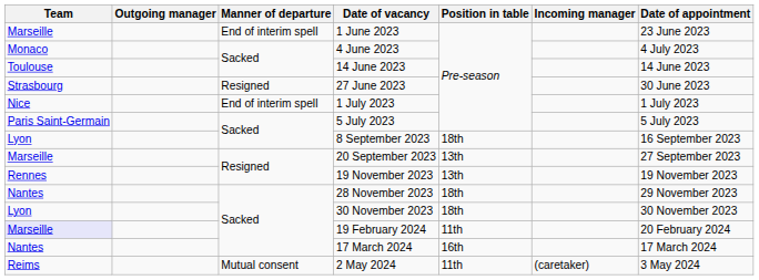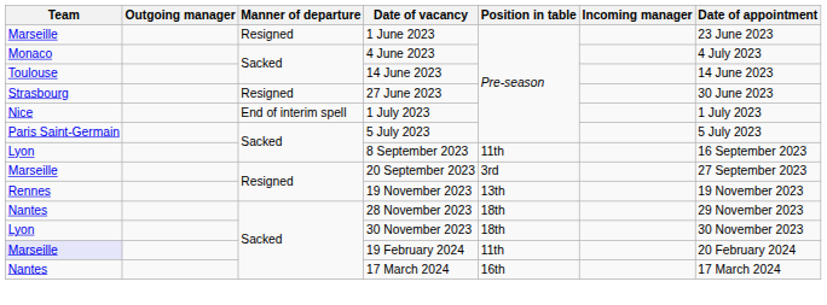 <table class="wikitable sortable">
 <tr>
 <th>Team</th>
 <th>Outgoing manager</th>
 <th>Manner of departure</th>
 <th>Date of vacancy</th>
 <th>Position in table</th>
 <th>Incoming manager</th>
 <th>Date of appointment</th>
 </tr>
 <tr>
 <td><a href='#'>Marseille</a></td>
 <td> </td>
-<td>End of interim spell</td>
+<td rowspan=1>Resigned</td>
 <td>1 June 2023</td>
 <td rowspan="6"><em>Pre-season</em></td>
 <td> </td>
 <td>23 June 2023</td>
 </tr>
 <tr>
 <td><a href='#'>Monaco</a></td>
 <td> </td>
 <td rowspan=2>Sacked</td>
 <td>4 June 2023</td>
 <td> </td>
 <td>4 July 2023</td>
 </tr>
 <tr>
 <td><a href='#'>Toulouse</a></td>
 <td> </td>
 <td>14 June 2023</td>
 <td> </td>
 <td>14 June 2023</td>
 </tr>
 <tr>
 <td><a href='#'>Strasbourg</a></td>
 <td> </td>
 <td>Resigned</td>
 <td>27 June 2023</td>
 <td> </td>
 <td>30 June 2023</td>
 </tr>
 <tr>
 <td><a href='#'>Nice</a></td>
 <td> </td>
 <td>End of interim spell</td>
 <td>1 July 2023</td>
 <td> </td>
 <td>1 July 2023</td>
 </tr>
 <tr>
 <td><a href='#'>Paris Saint-Germain</a></td>
 <td> </td>
 <td rowspan=2>Sacked</td>
 <td>5 July 2023</td>
 <td> </td>
 <td>5 July 2023</td>
 </tr>
 <tr>
 <td><a href='#'>Lyon</a></td>
 <td> </td>
 <td>8 September 2023</td>
-<td>18th</td>
+<td>11th</td>
 <td> </td>
 <td>16 September 2023</td>
 </tr>
 <tr>
 <td><a href='#'>Marseille</a></td>
 <td> </td>
 <td rowspan=2>Resigned</td>
 <td>20 September 2023</td>
-<td>13th</td>
+<td>3rd</td>
 <td> </td>
 <td>27 September 2023</td>
 </tr>
 <tr>
 <td><a href='#'>Rennes</a></td>
 <td> </td>
 <td>19 November 2023</td>
 <td>13th</td>
 <td> </td>
 <td>19 November 2023</td>
 </tr>
 <tr>
 <td><a href='#'>Nantes</a></td>
 <td> </td>
 <td rowspan=4>Sacked</td>
 <td>28 November 2023</td>
 <td>18th</td>
 <td> </td>
 <td>29 November 2023</td>
 </tr>
 <tr>
 <td><a href='#'>Lyon</a></td>
 <td> </td>
 <td>30 November 2023</td>
 <td>18th</td>
 <td> </td>
 <td>30 November 2023</td>
 </tr>
 <tr>
 <td style="background: lavender;"><a href='#'>Marseille</a></td>
 <td> </td>
 <td>19 February 2024</td>
 <td>11th</td>
 <td> </td>
 <td>20 February 2024</td>
 </tr>
 <tr>
 <td><a href='#'>Nantes</a></td>
 <td> </td>
 <td>17 March 2024</td>
 <td>16th</td>
 <td> </td>
 <td>17 March 2024</td>
 </tr>
-<tr>
-<td><a href='#'>Reims</a></td>
-<td> </td>
-<td>Mutual consent</td>
-<td>2 May 2024</td>
-<td>11th</td>
-<td>  (caretaker)</td>
-<td>3 May 2024</td>
-</tr>
 </table>
